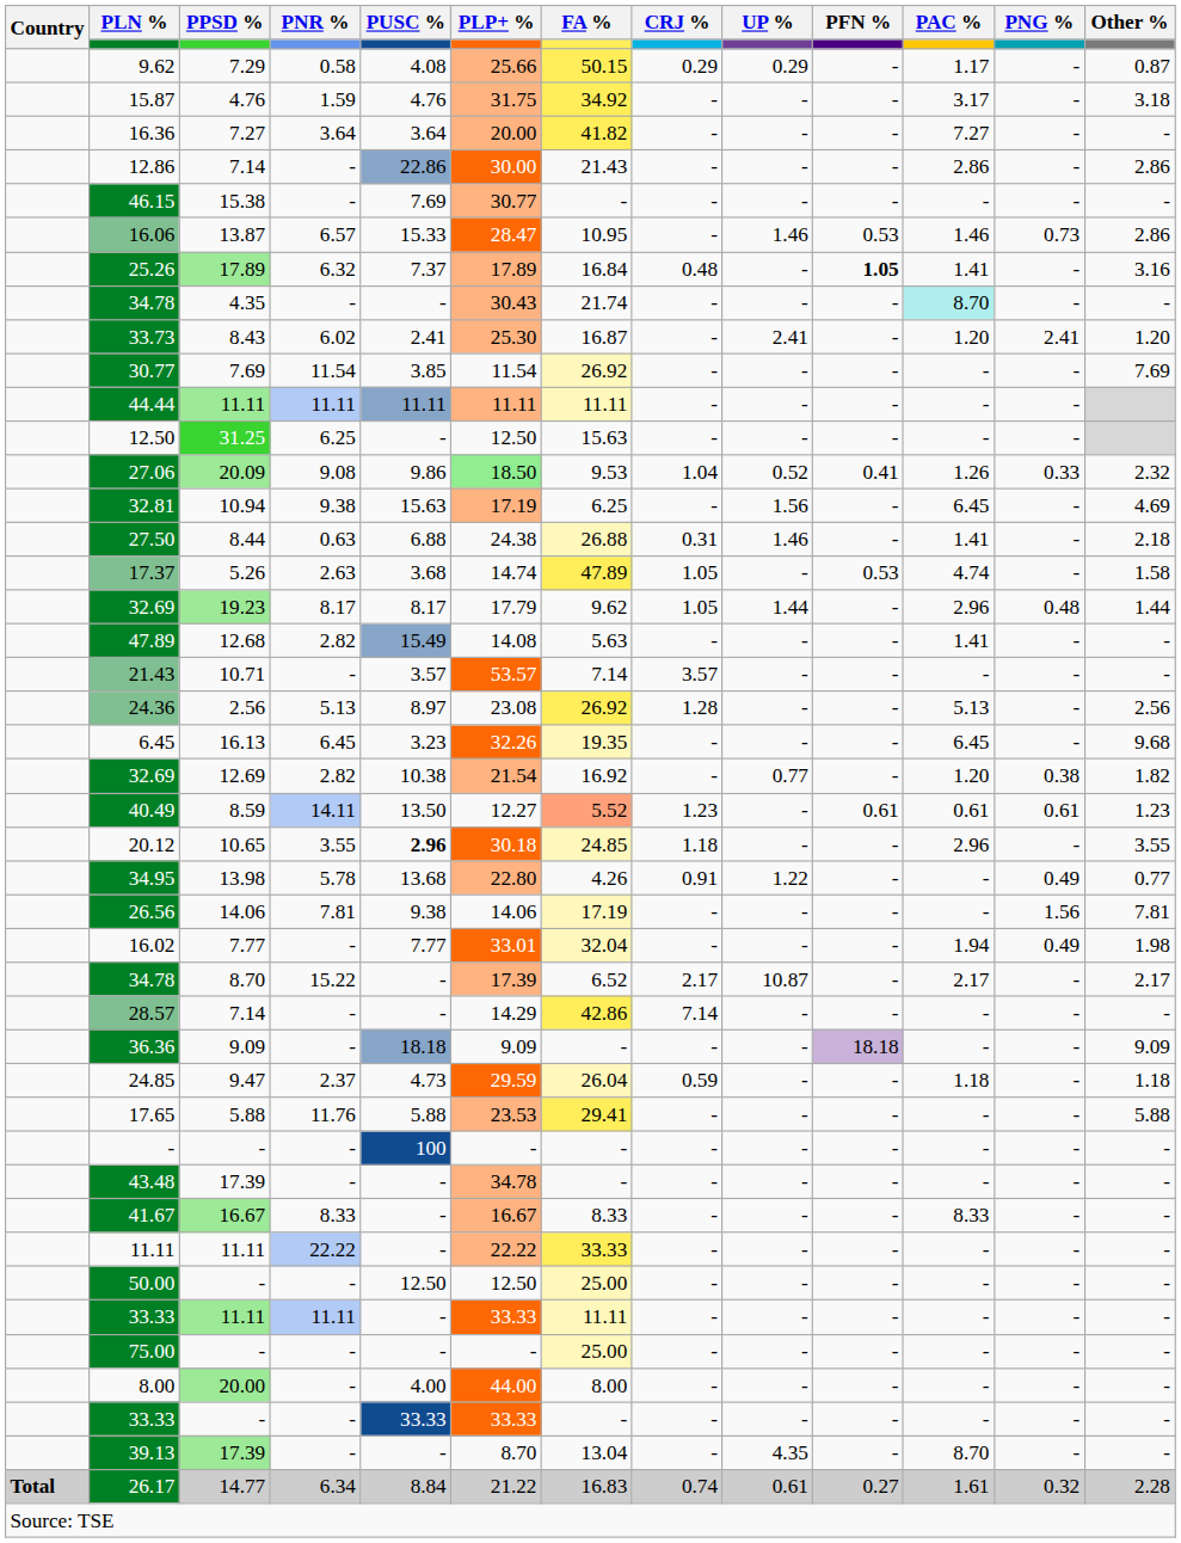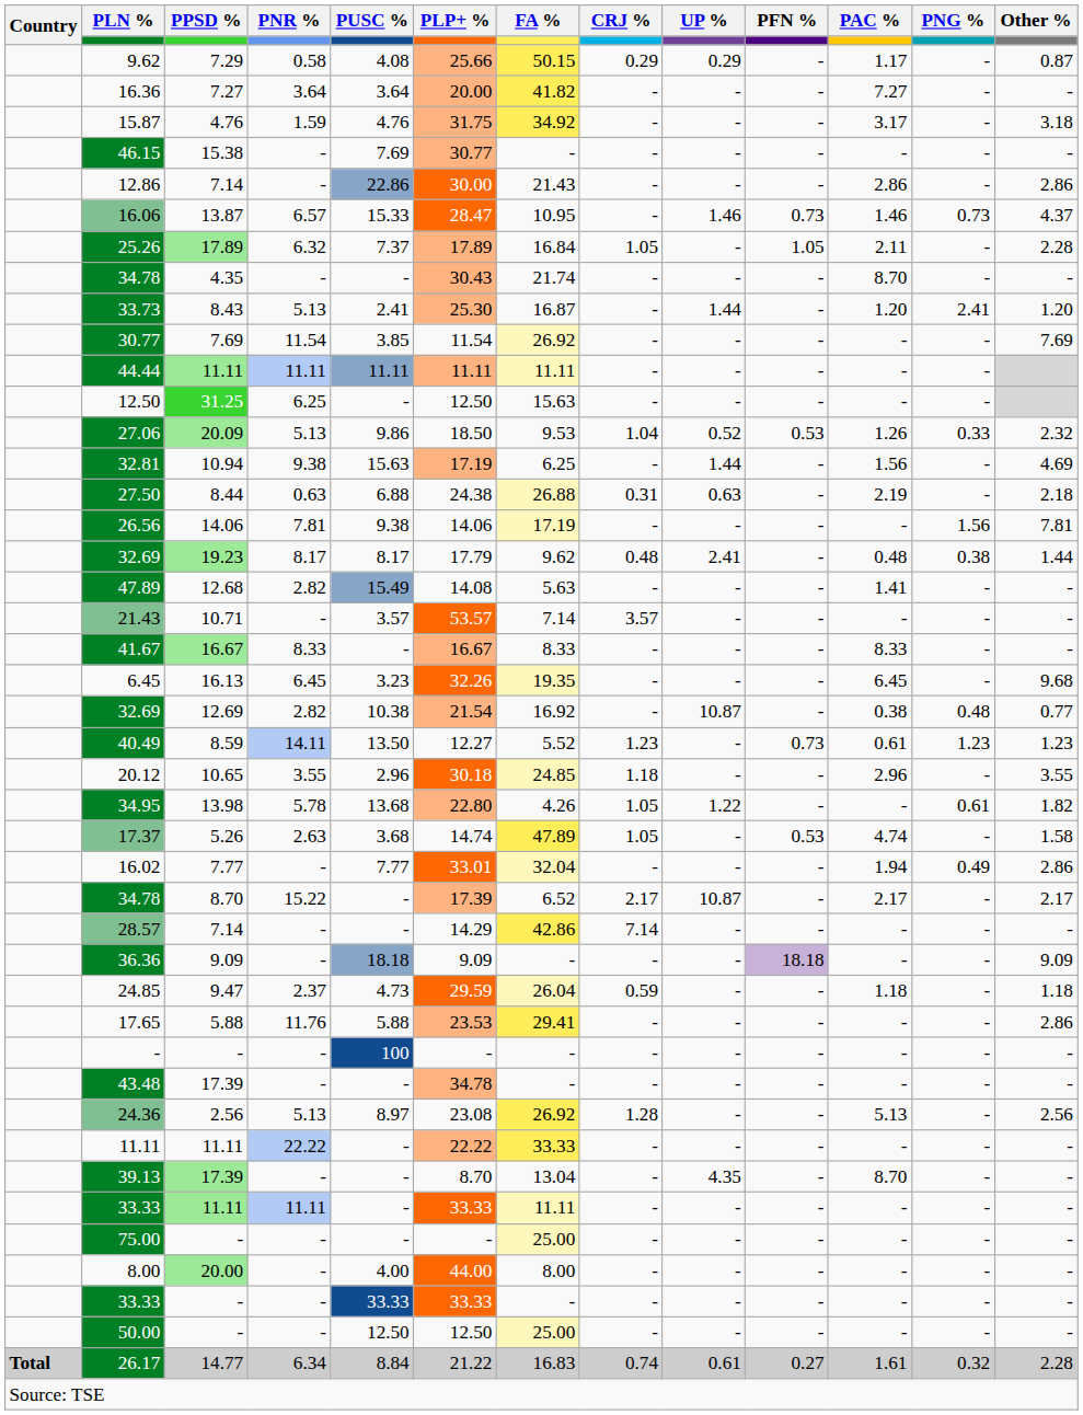 <table class="wikitable sortable" style="text-align:right; font-size:95%">
 <tr>
 <th rowspan=2>Country</th>
 <th width=60px><a href='#'>PLN</a> %</th>
 <th width=60px><a href='#'>PPSD</a> %</th>
 <th width=60px><a href='#'>PNR</a> %</th>
 <th width=60px><a href='#'>PUSC</a> %</th>
 <th width=60px><a href='#'>PLP+</a> %</th>
 <th width=60px><a href='#'>FA</a> %</th>
 <th width=60px><a href='#'>CRJ</a> %</th>
 <th width=60px><a href='#'>UP</a> %</th>
 <th width=60px>PFN %</th>
 <th width=60px><a href='#'>PAC</a> %</th>
 <th width=60px><a href='#'>PNG</a> %</th>
 <th width=60px>Other %</th>
 </tr>
 <tr>
 <th style="background:#008024"></th>
 <th style="background:#39d430"></th>
 <th style="background:#6495ed"></th>
 <th style="background:#104b90"></th>
 <th style="background:#fd6804"></th>
 <th style="background:#ffee59"></th>
 <th style="background:#02b2e3"></th>
 <th style="background:#704098"></th>
 <th style="background:#4B0082"></th>
 <th style="background:#ffc700"></th>
 <th style="background:#00a1b3"></th>
 <th style="background:#7a7a7a"></th>
 </tr>
 <tr>
 <td align="left"></td>
 <td>9.62</td>
 <td>7.29</td>
 <td>0.58</td>
 <td>4.08</td>
 <td style="background:#feb381; color:black;">25.66</td>
 <td style="background:#ffee59; color:black;">50.15</td>
 <td>0.29</td>
 <td>0.29</td>
 <td>-</td>
 <td>1.17</td>
 <td>-</td>
 <td>0.87</td>
 </tr>
 <tr>
 <td align="left"></td>
+<td>16.36</td>
+<td>7.27</td>
+<td>3.64</td>
+<td>3.64</td>
+<td style="background:#feb381; color:black;">20.00</td>
+<td style="background:#ffee59; color:black;">41.82</td>
+<td>-</td>
+<td>-</td>
+<td>-</td>
+<td>7.27</td>
+<td>-</td>
+<td>-</td>
+</tr>
+<tr>
+<td align="left"></td>
 <td>15.87</td>
 <td>4.76</td>
 <td>1.59</td>
 <td>4.76</td>
 <td style="background:#feb381; color:black;">31.75</td>
 <td style="background:#ffee59; color:black;">34.92</td>
 <td>-</td>
 <td>-</td>
 <td>-</td>
 <td>3.17</td>
 <td>-</td>
 <td>3.18</td>
 </tr>
 <tr>
 <td align="left"></td>
-<td>16.36</td>
-<td>7.27</td>
-<td>3.64</td>
-<td>3.64</td>
-<td style="background:#feb381; color:black;">20.00</td>
-<td style="background:#ffee59; color:black;">41.82</td>
+<td style="background:#008024; color:white;">46.15</td>
+<td>15.38</td>
+<td>-</td>
+<td>7.69</td>
+<td style="background:#feb381; color:black;">30.77</td>
 <td>-</td>
 <td>-</td>
 <td>-</td>
-<td>7.27</td>
+<td>-</td>
+<td>-</td>
 <td>-</td>
 <td>-</td>
 </tr>
 <tr>
 <td align="left"></td>
 <td>12.86</td>
 <td>7.14</td>
 <td>-</td>
 <td style="background:#87a5c7; color:black;">22.86</td>
 <td style="background:#fd6804; color:white;">30.00</td>
 <td>21.43</td>
 <td>-</td>
 <td>-</td>
 <td>-</td>
 <td>2.86</td>
 <td>-</td>
 <td>2.86</td>
 </tr>
 <tr>
 <td align="left"></td>
-<td style="background:#008024; color:white;">46.15</td>
-<td>15.38</td>
-<td>-</td>
-<td>7.69</td>
-<td style="background:#feb381; color:black;">30.77</td>
-<td>-</td>
-<td>-</td>
-<td>-</td>
-<td>-</td>
-<td>-</td>
-<td>-</td>
-<td>-</td>
-</tr>
-<tr>
-<td align="left"></td>
 <td style="background:#7fbf91; color:black;">16.06</td>
 <td>13.87</td>
 <td>6.57</td>
 <td>15.33</td>
 <td style="background:#fd6804; color:white;">28.47</td>
 <td>10.95</td>
 <td>-</td>
 <td>1.46</td>
-<td>0.53</td>
+<td>0.73</td>
 <td>1.46</td>
 <td>0.73</td>
-<td>2.86</td>
+<td>4.37</td>
 </tr>
 <tr>
 <td align="left"></td>
 <td style="background:#008024; color:white;">25.26</td>
 <td style="background:#9ce997; color:black;">17.89</td>
 <td>6.32</td>
 <td>7.37</td>
 <td style="background:#feb381; color:black;">17.89</td>
 <td>16.84</td>
-<td>0.48</td>
+<td>1.05</td>
 <td>-</td>
-<td><strong>1.05</strong></td>
-<td>1.41</td>
+<td>1.05</td>
+<td>2.11</td>
 <td>-</td>
-<td>3.16</td>
+<td>2.28</td>
 </tr>
 <tr>
 <td align="left"></td>
 <td style="background:#008024; color:white;">34.78</td>
 <td>4.35</td>
 <td>-</td>
 <td>-</td>
 <td style="background:#feb381; color:black;">30.43</td>
 <td>21.74</td>
 <td>-</td>
 <td>-</td>
 <td>-</td>
-<td style="background: paleturquoise;">8.70</td>
+<td>8.70</td>
 <td>-</td>
 <td>-</td>
 </tr>
 <tr>
 <td align="left"></td>
 <td style="background:#008024; color:white;">33.73</td>
 <td>8.43</td>
-<td>6.02</td>
+<td>5.13</td>
 <td>2.41</td>
 <td style="background:#feb381; color:black;">25.30</td>
 <td>16.87</td>
 <td>-</td>
-<td>2.41</td>
+<td>1.44</td>
 <td>-</td>
 <td>1.20</td>
 <td>2.41</td>
 <td>1.20</td>
 </tr>
 <tr>
 <td align="left"></td>
 <td style="background:#008024; color:white;">30.77</td>
 <td>7.69</td>
 <td>11.54</td>
 <td>3.85</td>
 <td>11.54</td>
 <td style="background:#fff8bc; color:black;">26.92</td>
 <td>-</td>
 <td>-</td>
 <td>-</td>
 <td>-</td>
 <td>-</td>
 <td>7.69</td>
 </tr>
 <tr>
 <td align="left"></td>
 <td style="background:#008024; color:white;">44.44</td>
 <td style="background:#9ce997; color:black;">11.11</td>
 <td style="background:#b1caf6; color:black;">11.11</td>
 <td style="background:#87a5c7; color:black;">11.11</td>
 <td style="background:#feb381; color:black;">11.11</td>
 <td style="background:#fff8bc; color:black;">11.11</td>
 <td>-</td>
 <td>-</td>
 <td>-</td>
 <td>-</td>
 <td>-</td>
 <td style="background:#d7d7d7; color:black;"></td>
 </tr>
 <tr>
 <td align="left"></td>
 <td>12.50</td>
 <td style="background:#39d430; color:white;">31.25</td>
 <td>6.25</td>
 <td>-</td>
 <td>12.50</td>
 <td>15.63</td>
 <td>-</td>
 <td>-</td>
 <td>-</td>
 <td>-</td>
 <td>-</td>
 <td style="background:#d7d7d7; color:black;"></td>
 </tr>
 <tr>
 <td align="left"></td>
 <td style="background:#008024; color:white;">27.06</td>
 <td style="background:#9ce997; color:black;">20.09</td>
-<td>9.08</td>
+<td>5.13</td>
 <td>9.86</td>
-<td style="background: lightgreen;">18.50</td>
+<td>18.50</td>
 <td>9.53</td>
 <td>1.04</td>
 <td>0.52</td>
-<td>0.41</td>
+<td>0.53</td>
 <td>1.26</td>
 <td>0.33</td>
 <td>2.32</td>
 </tr>
 <tr>
 <td align="left"></td>
 <td style="background:#008024; color:white;">32.81</td>
 <td>10.94</td>
 <td>9.38</td>
 <td>15.63</td>
 <td style="background:#feb381; color:black;">17.19</td>
 <td>6.25</td>
 <td>-</td>
+<td>1.44</td>
+<td>-</td>
 <td>1.56</td>
-<td>-</td>
-<td>6.45</td>
 <td>-</td>
 <td>4.69</td>
 </tr>
 <tr>
 <td align="left"></td>
 <td style="background:#008024; color:white;">27.50</td>
 <td>8.44</td>
 <td>0.63</td>
 <td>6.88</td>
 <td>24.38</td>
 <td style="background:#fff8bc; color:black;">26.88</td>
 <td>0.31</td>
-<td>1.46</td>
+<td>0.63</td>
 <td>-</td>
-<td>1.41</td>
+<td>2.19</td>
 <td>-</td>
 <td>2.18</td>
 </tr>
 <tr>
 <td align="left"></td>
-<td style="background:#7fbf91; color:black;">17.37</td>
-<td>5.26</td>
-<td>2.63</td>
-<td>3.68</td>
-<td>14.74</td>
-<td style="background:#ffee59; color:black;">47.89</td>
-<td>1.05</td>
+<td style="background:#008024; color:white;">26.56</td>
+<td>14.06</td>
+<td>7.81</td>
+<td>9.38</td>
+<td>14.06</td>
+<td style="background:#fff8bc; color:black;">17.19</td>
 <td>-</td>
-<td>0.53</td>
-<td>4.74</td>
 <td>-</td>
-<td>1.58</td>
+<td>-</td>
+<td>-</td>
+<td>1.56</td>
+<td>7.81</td>
 </tr>
 <tr>
 <td align="left"></td>
 <td style="background:#008024; color:white;">32.69</td>
 <td style="background:#9ce997; color:black;">19.23</td>
 <td>8.17</td>
 <td>8.17</td>
 <td>17.79</td>
 <td>9.62</td>
-<td>1.05</td>
-<td>1.44</td>
+<td>0.48</td>
+<td>2.41</td>
 <td>-</td>
-<td>2.96</td>
 <td>0.48</td>
+<td>0.38</td>
 <td>1.44</td>
 </tr>
 <tr>
 <td align="left"></td>
 <td style="background:#008024; color:white;">47.89</td>
 <td>12.68</td>
 <td>2.82</td>
 <td style="background:#87a5c7; color:black;">15.49</td>
 <td>14.08</td>
 <td>5.63</td>
 <td>-</td>
 <td>-</td>
 <td>-</td>
 <td>1.41</td>
 <td>-</td>
 <td>-</td>
 </tr>
 <tr>
 <td align="left"></td>
 <td style="background:#7fbf91; color:black;">21.43</td>
 <td>10.71</td>
 <td>-</td>
 <td>3.57</td>
 <td style="background:#fd6804; color:white;">53.57</td>
 <td>7.14</td>
 <td>3.57</td>
 <td>-</td>
 <td>-</td>
 <td>-</td>
 <td>-</td>
 <td>-</td>
 </tr>
 <tr>
 <td align="left"></td>
-<td style="background:#7fbf91; color:black;">24.36</td>
-<td>2.56</td>
-<td>5.13</td>
-<td>8.97</td>
-<td>23.08</td>
-<td style="background:#ffee59; color:black;">26.92</td>
-<td>1.28</td>
+<td style="background:#008024; color:white;">41.67</td>
+<td style="background:#9ce997; color:black;">16.67</td>
+<td>8.33</td>
+<td>-</td>
+<td style="background:#feb381; color:black;">16.67</td>
+<td>8.33</td>
 <td>-</td>
 <td>-</td>
-<td>5.13</td>
 <td>-</td>
-<td>2.56</td>
+<td>8.33</td>
+<td>-</td>
+<td>-</td>
 </tr>
 <tr>
 <td align="left"></td>
 <td>6.45</td>
 <td>16.13</td>
 <td>6.45</td>
 <td>3.23</td>
 <td style="background:#fd6804; color:white;">32.26</td>
 <td style="background:#fff8bc; color:black;">19.35</td>
 <td>-</td>
 <td>-</td>
 <td>-</td>
 <td>6.45</td>
 <td>-</td>
 <td>9.68</td>
 </tr>
 <tr>
 <td align="left"></td>
 <td style="background:#008024; color:white;">32.69</td>
 <td>12.69</td>
 <td>2.82</td>
 <td>10.38</td>
 <td style="background:#feb381; color:black;">21.54</td>
 <td>16.92</td>
 <td>-</td>
+<td>10.87</td>
+<td>-</td>
+<td>0.38</td>
+<td>0.48</td>
 <td>0.77</td>
-<td>-</td>
-<td>1.20</td>
-<td>0.38</td>
-<td>1.82</td>
 </tr>
 <tr>
 <td align="left"></td>
 <td style="background:#008024; color:white;">40.49</td>
 <td>8.59</td>
 <td style="background:#b1caf6; color:black;">14.11</td>
 <td>13.50</td>
 <td>12.27</td>
-<td style="background: lightsalmon;">5.52</td>
+<td>5.52</td>
 <td>1.23</td>
 <td>-</td>
+<td>0.73</td>
 <td>0.61</td>
-<td>0.61</td>
-<td>0.61</td>
+<td>1.23</td>
 <td>1.23</td>
 </tr>
 <tr>
 <td align="left"></td>
 <td>20.12</td>
 <td>10.65</td>
 <td>3.55</td>
-<td><strong>2.96</strong></td>
+<td>2.96</td>
 <td style="background:#fd6804; color:white;">30.18</td>
 <td style="background:#fff8bc; color:black;">24.85</td>
 <td>1.18</td>
 <td>-</td>
 <td>-</td>
 <td>2.96</td>
 <td>-</td>
 <td>3.55</td>
 </tr>
 <tr>
 <td align="left"></td>
 <td style="background:#008024; color:white;">34.95</td>
 <td>13.98</td>
 <td>5.78</td>
 <td>13.68</td>
 <td style="background:#feb381; color:black;">22.80</td>
 <td>4.26</td>
-<td>0.91</td>
+<td>1.05</td>
 <td>1.22</td>
 <td>-</td>
 <td>-</td>
-<td>0.49</td>
-<td>0.77</td>
+<td>0.61</td>
+<td>1.82</td>
 </tr>
 <tr>
 <td align="left"></td>
-<td style="background:#008024; color:white;">26.56</td>
-<td>14.06</td>
-<td>7.81</td>
-<td>9.38</td>
-<td>14.06</td>
-<td style="background:#fff8bc; color:black;">17.19</td>
+<td style="background:#7fbf91; color:black;">17.37</td>
+<td>5.26</td>
+<td>2.63</td>
+<td>3.68</td>
+<td>14.74</td>
+<td style="background:#ffee59; color:black;">47.89</td>
+<td>1.05</td>
 <td>-</td>
+<td>0.53</td>
+<td>4.74</td>
 <td>-</td>
-<td>-</td>
-<td>-</td>
-<td>1.56</td>
-<td>7.81</td>
+<td>1.58</td>
 </tr>
 <tr>
 <td align="left"></td>
 <td>16.02</td>
 <td>7.77</td>
 <td>-</td>
 <td>7.77</td>
 <td style="background:#fd6804; color:white;">33.01</td>
 <td style="background:#fff8bc; color:black;">32.04</td>
 <td>-</td>
 <td>-</td>
 <td>-</td>
 <td>1.94</td>
 <td>0.49</td>
-<td>1.98</td>
+<td>2.86</td>
 </tr>
 <tr>
 <td align="left"></td>
 <td style="background:#008024; color:white;">34.78</td>
 <td>8.70</td>
 <td>15.22</td>
 <td>-</td>
 <td style="background:#feb381; color:black;">17.39</td>
 <td>6.52</td>
 <td>2.17</td>
 <td>10.87</td>
 <td>-</td>
 <td>2.17</td>
 <td>-</td>
 <td>2.17</td>
 </tr>
 <tr>
 <td align="left"></td>
 <td style="background:#7fbf91; color:black;">28.57</td>
 <td>7.14</td>
 <td>-</td>
 <td>-</td>
 <td>14.29</td>
 <td style="background:#ffee59; color:black;">42.86</td>
 <td>7.14</td>
 <td>-</td>
 <td>-</td>
 <td>-</td>
 <td>-</td>
 <td>-</td>
 </tr>
 <tr>
 <td align="left"></td>
 <td style="background:#008024; color:white;">36.36</td>
 <td>9.09</td>
 <td>-</td>
 <td style="background:#87a5c7; color:black;">18.18</td>
 <td>9.09</td>
 <td>-</td>
 <td>-</td>
 <td>-</td>
 <td style="background:#c9b2d9; color:black;">18.18</td>
 <td>-</td>
 <td>-</td>
 <td>9.09</td>
 </tr>
 <tr>
 <td align="left"></td>
 <td>24.85</td>
 <td>9.47</td>
 <td>2.37</td>
 <td>4.73</td>
 <td style="background:#fd6804; color:white;">29.59</td>
 <td style="background:#fff8bc; color:black;">26.04</td>
 <td>0.59</td>
 <td>-</td>
 <td>-</td>
 <td>1.18</td>
 <td>-</td>
 <td>1.18</td>
 </tr>
 <tr>
 <td align="left"></td>
 <td>17.65</td>
 <td>5.88</td>
 <td>11.76</td>
 <td>5.88</td>
 <td style="background:#feb381; color:black;">23.53</td>
 <td style="background:#ffee59; color:black;">29.41</td>
 <td>-</td>
 <td>-</td>
 <td>-</td>
 <td>-</td>
 <td>-</td>
-<td>5.88</td>
+<td>2.86</td>
 </tr>
 <tr>
 <td align="left"></td>
 <td>-</td>
 <td>-</td>
 <td>-</td>
 <td style="background:#104b90; color:white;">100</td>
 <td>-</td>
 <td>-</td>
 <td>-</td>
 <td>-</td>
 <td>-</td>
 <td>-</td>
 <td>-</td>
 <td>-</td>
 </tr>
 <tr>
 <td align="left"></td>
 <td style="background:#008024; color:white;">43.48</td>
 <td>17.39</td>
 <td>-</td>
 <td>-</td>
 <td style="background:#feb381; color:black;">34.78</td>
 <td>-</td>
 <td>-</td>
 <td>-</td>
 <td>-</td>
 <td>-</td>
 <td>-</td>
 <td>-</td>
 </tr>
 <tr>
 <td align="left"></td>
-<td style="background:#008024; color:white;">41.67</td>
-<td style="background:#9ce997; color:black;">16.67</td>
-<td>8.33</td>
-<td>-</td>
-<td style="background:#feb381; color:black;">16.67</td>
-<td>8.33</td>
+<td style="background:#7fbf91; color:black;">24.36</td>
+<td>2.56</td>
+<td>5.13</td>
+<td>8.97</td>
+<td>23.08</td>
+<td style="background:#ffee59; color:black;">26.92</td>
+<td>1.28</td>
 <td>-</td>
 <td>-</td>
+<td>5.13</td>
 <td>-</td>
-<td>8.33</td>
-<td>-</td>
-<td>-</td>
+<td>2.56</td>
 </tr>
 <tr>
 <td align="left"></td>
 <td>11.11</td>
 <td>11.11</td>
 <td style="background:#b1caf6; color:black;">22.22</td>
 <td>-</td>
 <td style="background:#feb381; color:black;">22.22</td>
 <td style="background:#ffee59; color:black;">33.33</td>
 <td>-</td>
 <td>-</td>
 <td>-</td>
 <td>-</td>
 <td>-</td>
 <td>-</td>
 </tr>
 <tr>
 <td align="left"></td>
-<td style="background:#008024; color:white;">50.00</td>
+<td style="background:#008024; color:white;">39.13</td>
+<td style="background:#9ce997; color:black;">17.39</td>
 <td>-</td>
 <td>-</td>
-<td>12.50</td>
-<td>12.50</td>
-<td style="background:#fff8bc; color:black;">25.00</td>
+<td>8.70</td>
+<td>13.04</td>
 <td>-</td>
+<td>4.35</td>
 <td>-</td>
-<td>-</td>
-<td>-</td>
+<td>8.70</td>
 <td>-</td>
 <td>-</td>
 </tr>
 <tr>
 <td align="left"></td>
 <td style="background:#008024; color:white;">33.33</td>
 <td style="background:#9ce997; color:black;">11.11</td>
 <td style="background:#b1caf6; color:black;">11.11</td>
 <td>-</td>
 <td style="background:#fd6804; color:white;">33.33</td>
 <td style="background:#fff8bc; color:black;">11.11</td>
 <td>-</td>
 <td>-</td>
 <td>-</td>
 <td>-</td>
 <td>-</td>
 <td>-</td>
 </tr>
 <tr>
 <td align="left"></td>
 <td style="background:#008024; color:white;">75.00</td>
 <td>-</td>
 <td>-</td>
 <td>-</td>
 <td>-</td>
 <td style="background:#fff8bc; color:black;">25.00</td>
 <td>-</td>
 <td>-</td>
 <td>-</td>
 <td>-</td>
 <td>-</td>
 <td>-</td>
 </tr>
 <tr>
 <td align="left"></td>
 <td>8.00</td>
 <td style="background:#9ce997; color:black;">20.00</td>
 <td>-</td>
 <td>4.00</td>
 <td style="background:#fd6804; color:white;">44.00</td>
 <td>8.00</td>
 <td>-</td>
 <td>-</td>
 <td>-</td>
 <td>-</td>
 <td>-</td>
 <td>-</td>
 </tr>
 <tr>
 <td align="left"></td>
 <td style="background:#008024; color:white;">33.33</td>
 <td>-</td>
 <td>-</td>
 <td style="background:#104b90; color:white;">33.33</td>
 <td style="background:#fd6804; color:white;">33.33</td>
 <td>-</td>
 <td>-</td>
 <td>-</td>
 <td>-</td>
 <td>-</td>
 <td>-</td>
 <td>-</td>
 </tr>
 <tr>
 <td align="left"></td>
-<td style="background:#008024; color:white;">39.13</td>
-<td style="background:#9ce997; color:black;">17.39</td>
+<td style="background:#008024; color:white;">50.00</td>
 <td>-</td>
 <td>-</td>
-<td>8.70</td>
-<td>13.04</td>
+<td>12.50</td>
+<td>12.50</td>
+<td style="background:#fff8bc; color:black;">25.00</td>
 <td>-</td>
-<td>4.35</td>
 <td>-</td>
-<td>8.70</td>
+<td>-</td>
+<td>-</td>
 <td>-</td>
 <td>-</td>
 </tr>
 <tr style="background:#CDCDCD;">
 <td align="left"><strong>Total</strong></td>
 <td style="background:#008024; color:white;">26.17</td>
 <td>14.77</td>
 <td>6.34</td>
 <td>8.84</td>
 <td>21.22</td>
 <td>16.83</td>
 <td>0.74</td>
 <td>0.61</td>
 <td>0.27</td>
 <td>1.61</td>
 <td>0.32</td>
 <td>2.28</td>
 </tr>
 <tr>
 <td align=left colspan=13>Source: TSE</td>
 </tr>
 </table>
